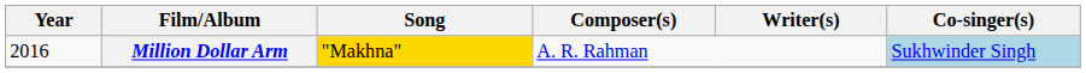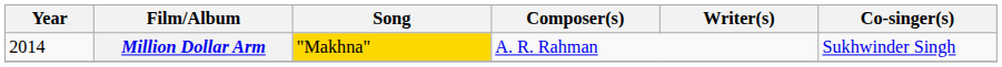 <table class="wikitable plainrowheaders" width="100%" textcolor:#000;">
 <tr>
 <th scope="col" width=9%><strong>Year</strong></th>
 <th scope="col" width=20%><strong>Film/Album</strong></th>
 <th scope="col" width=20%><strong>Song</strong></th>
 <th scope="col" width=17%><strong>Composer(s)</strong></th>
 <th scope="col" width=16%><strong>Writer(s)</strong></th>
 <th scope="col" width=18%><strong>Co-singer(s)</strong></th>
 </tr>
 <tr>
-<td>2016</td>
+<td>2014</td>
 <th scope="row"><em><a href='#'>Million Dollar Arm</a></em></th>
 <td style="background: gold;">"Makhna"</td>
 <td colspan="2"><a href='#'>A. R. Rahman</a></td>
-<td style="background: lightblue;"><a href='#'>Sukhwinder Singh</a></td>
+<td><a href='#'>Sukhwinder Singh</a></td>
 </tr>
 <tr>
 </tr>
 </table>
